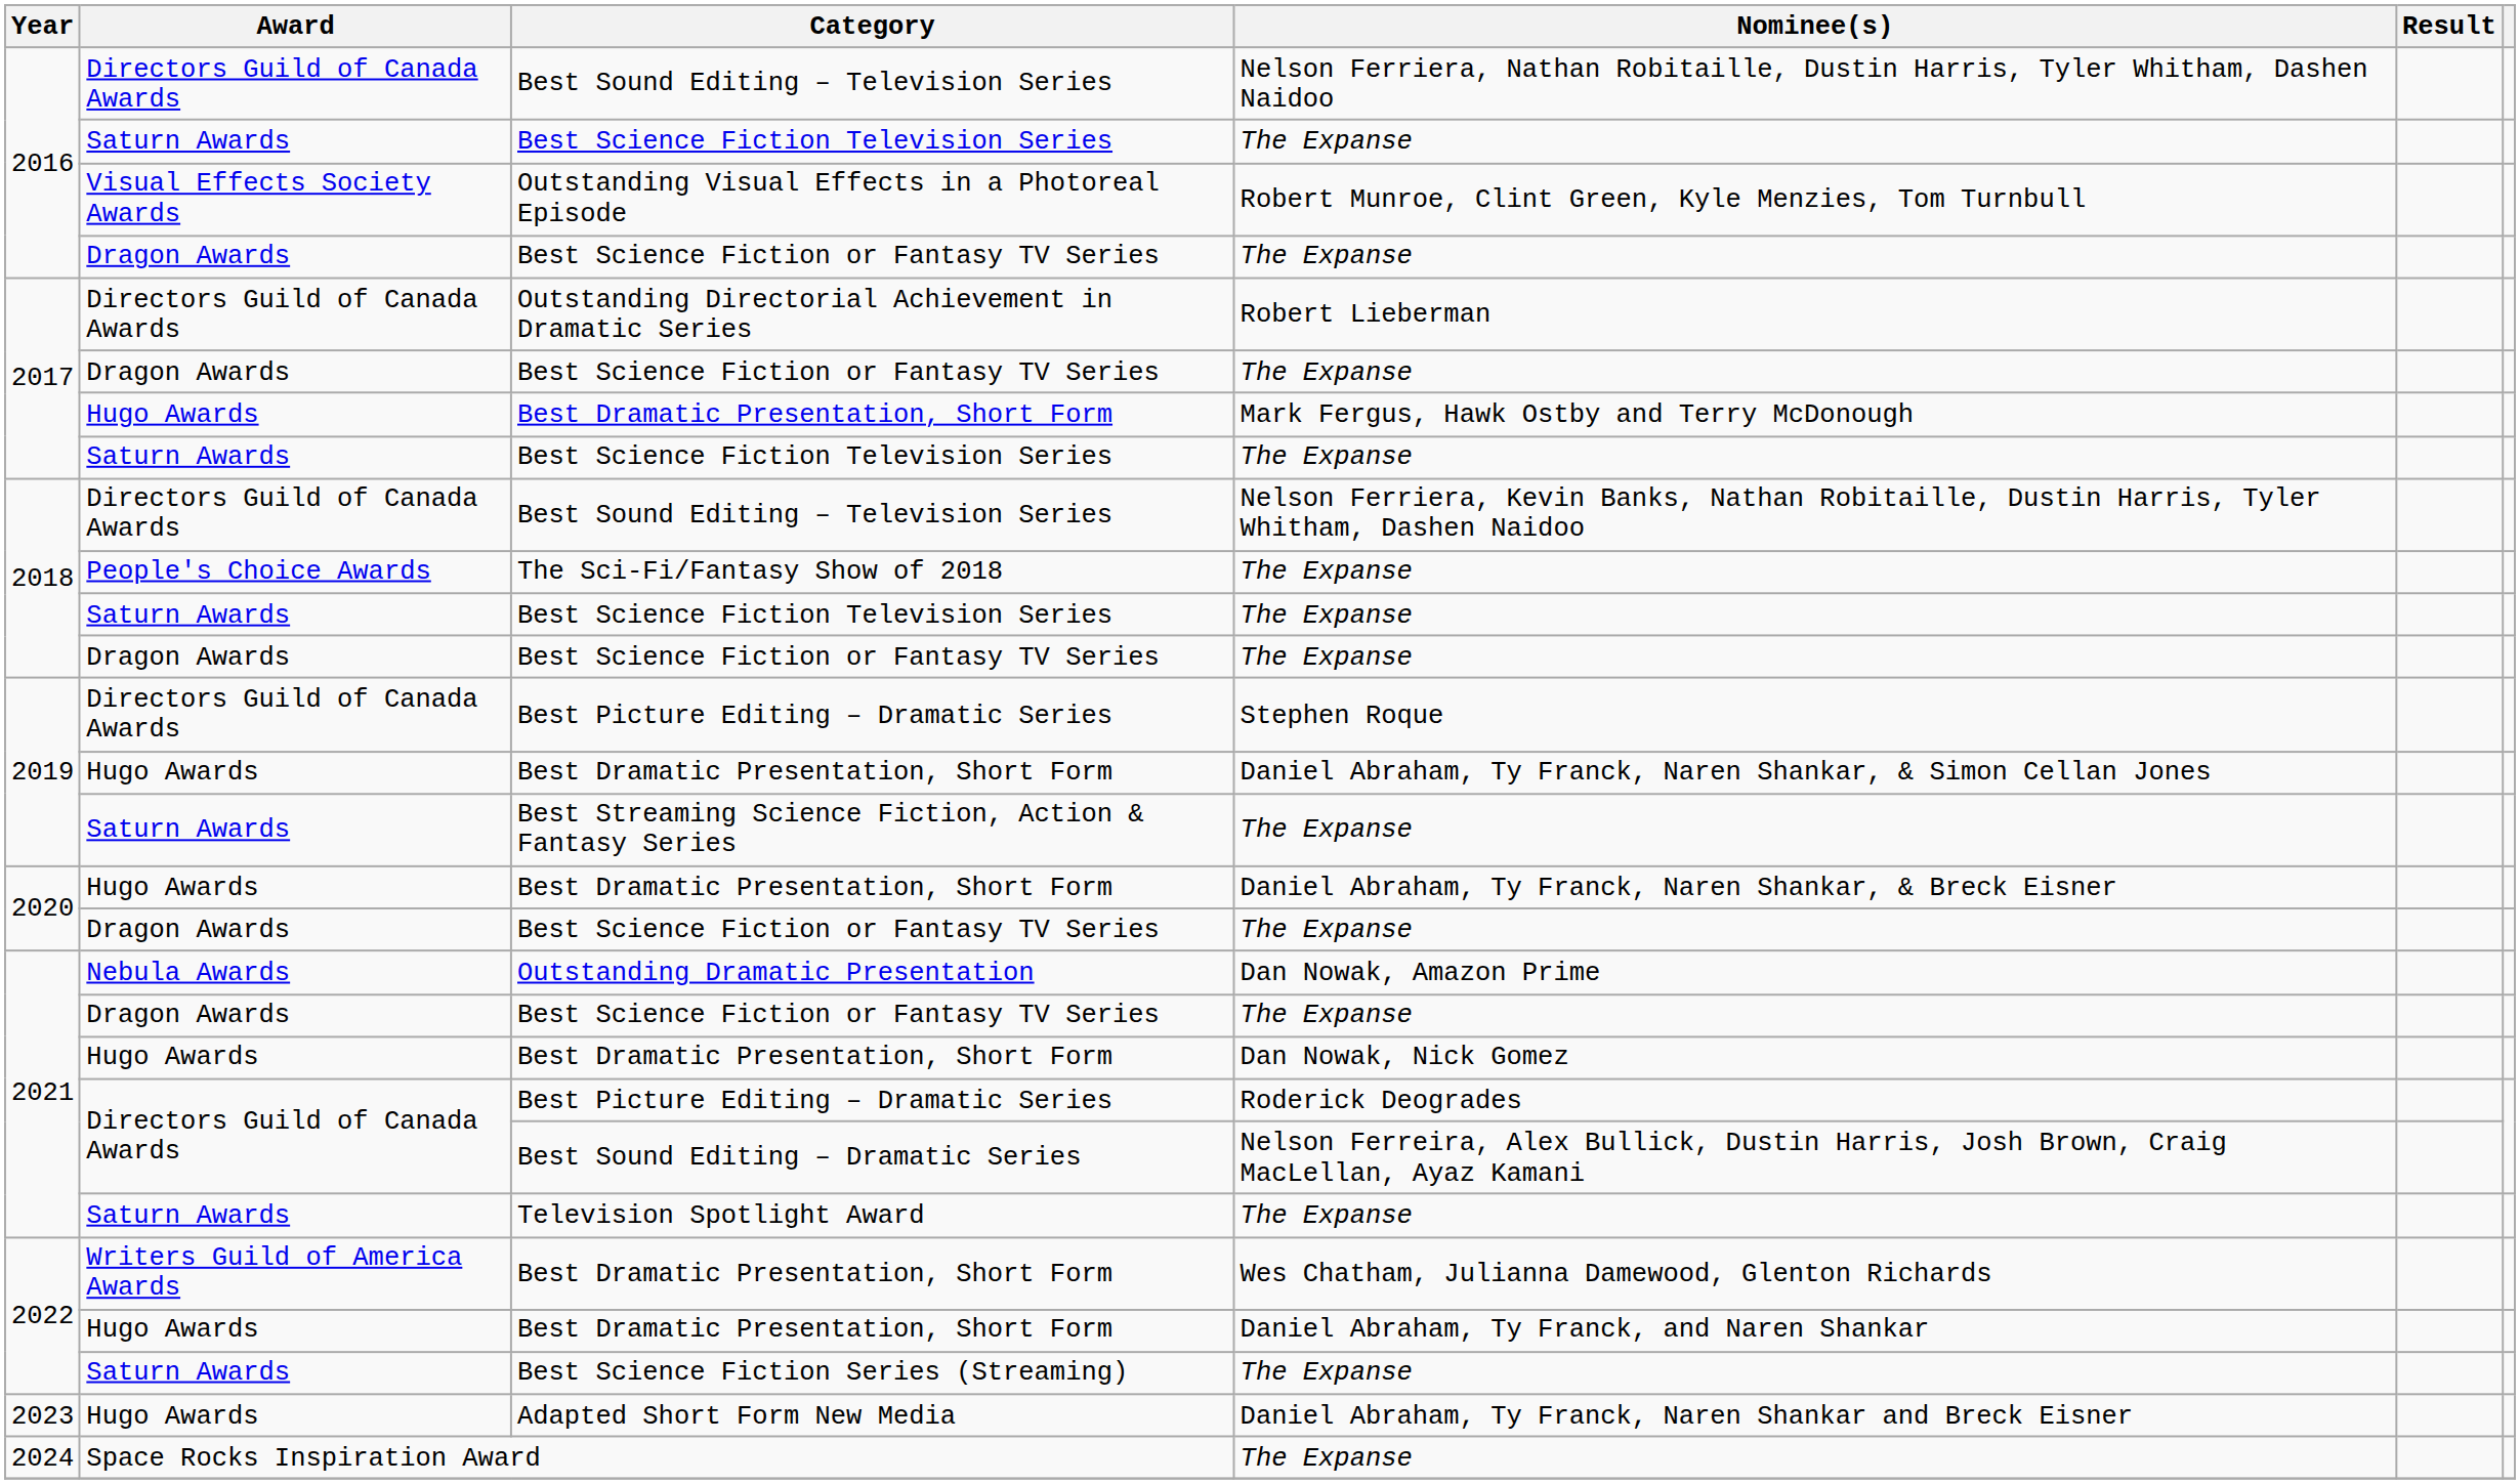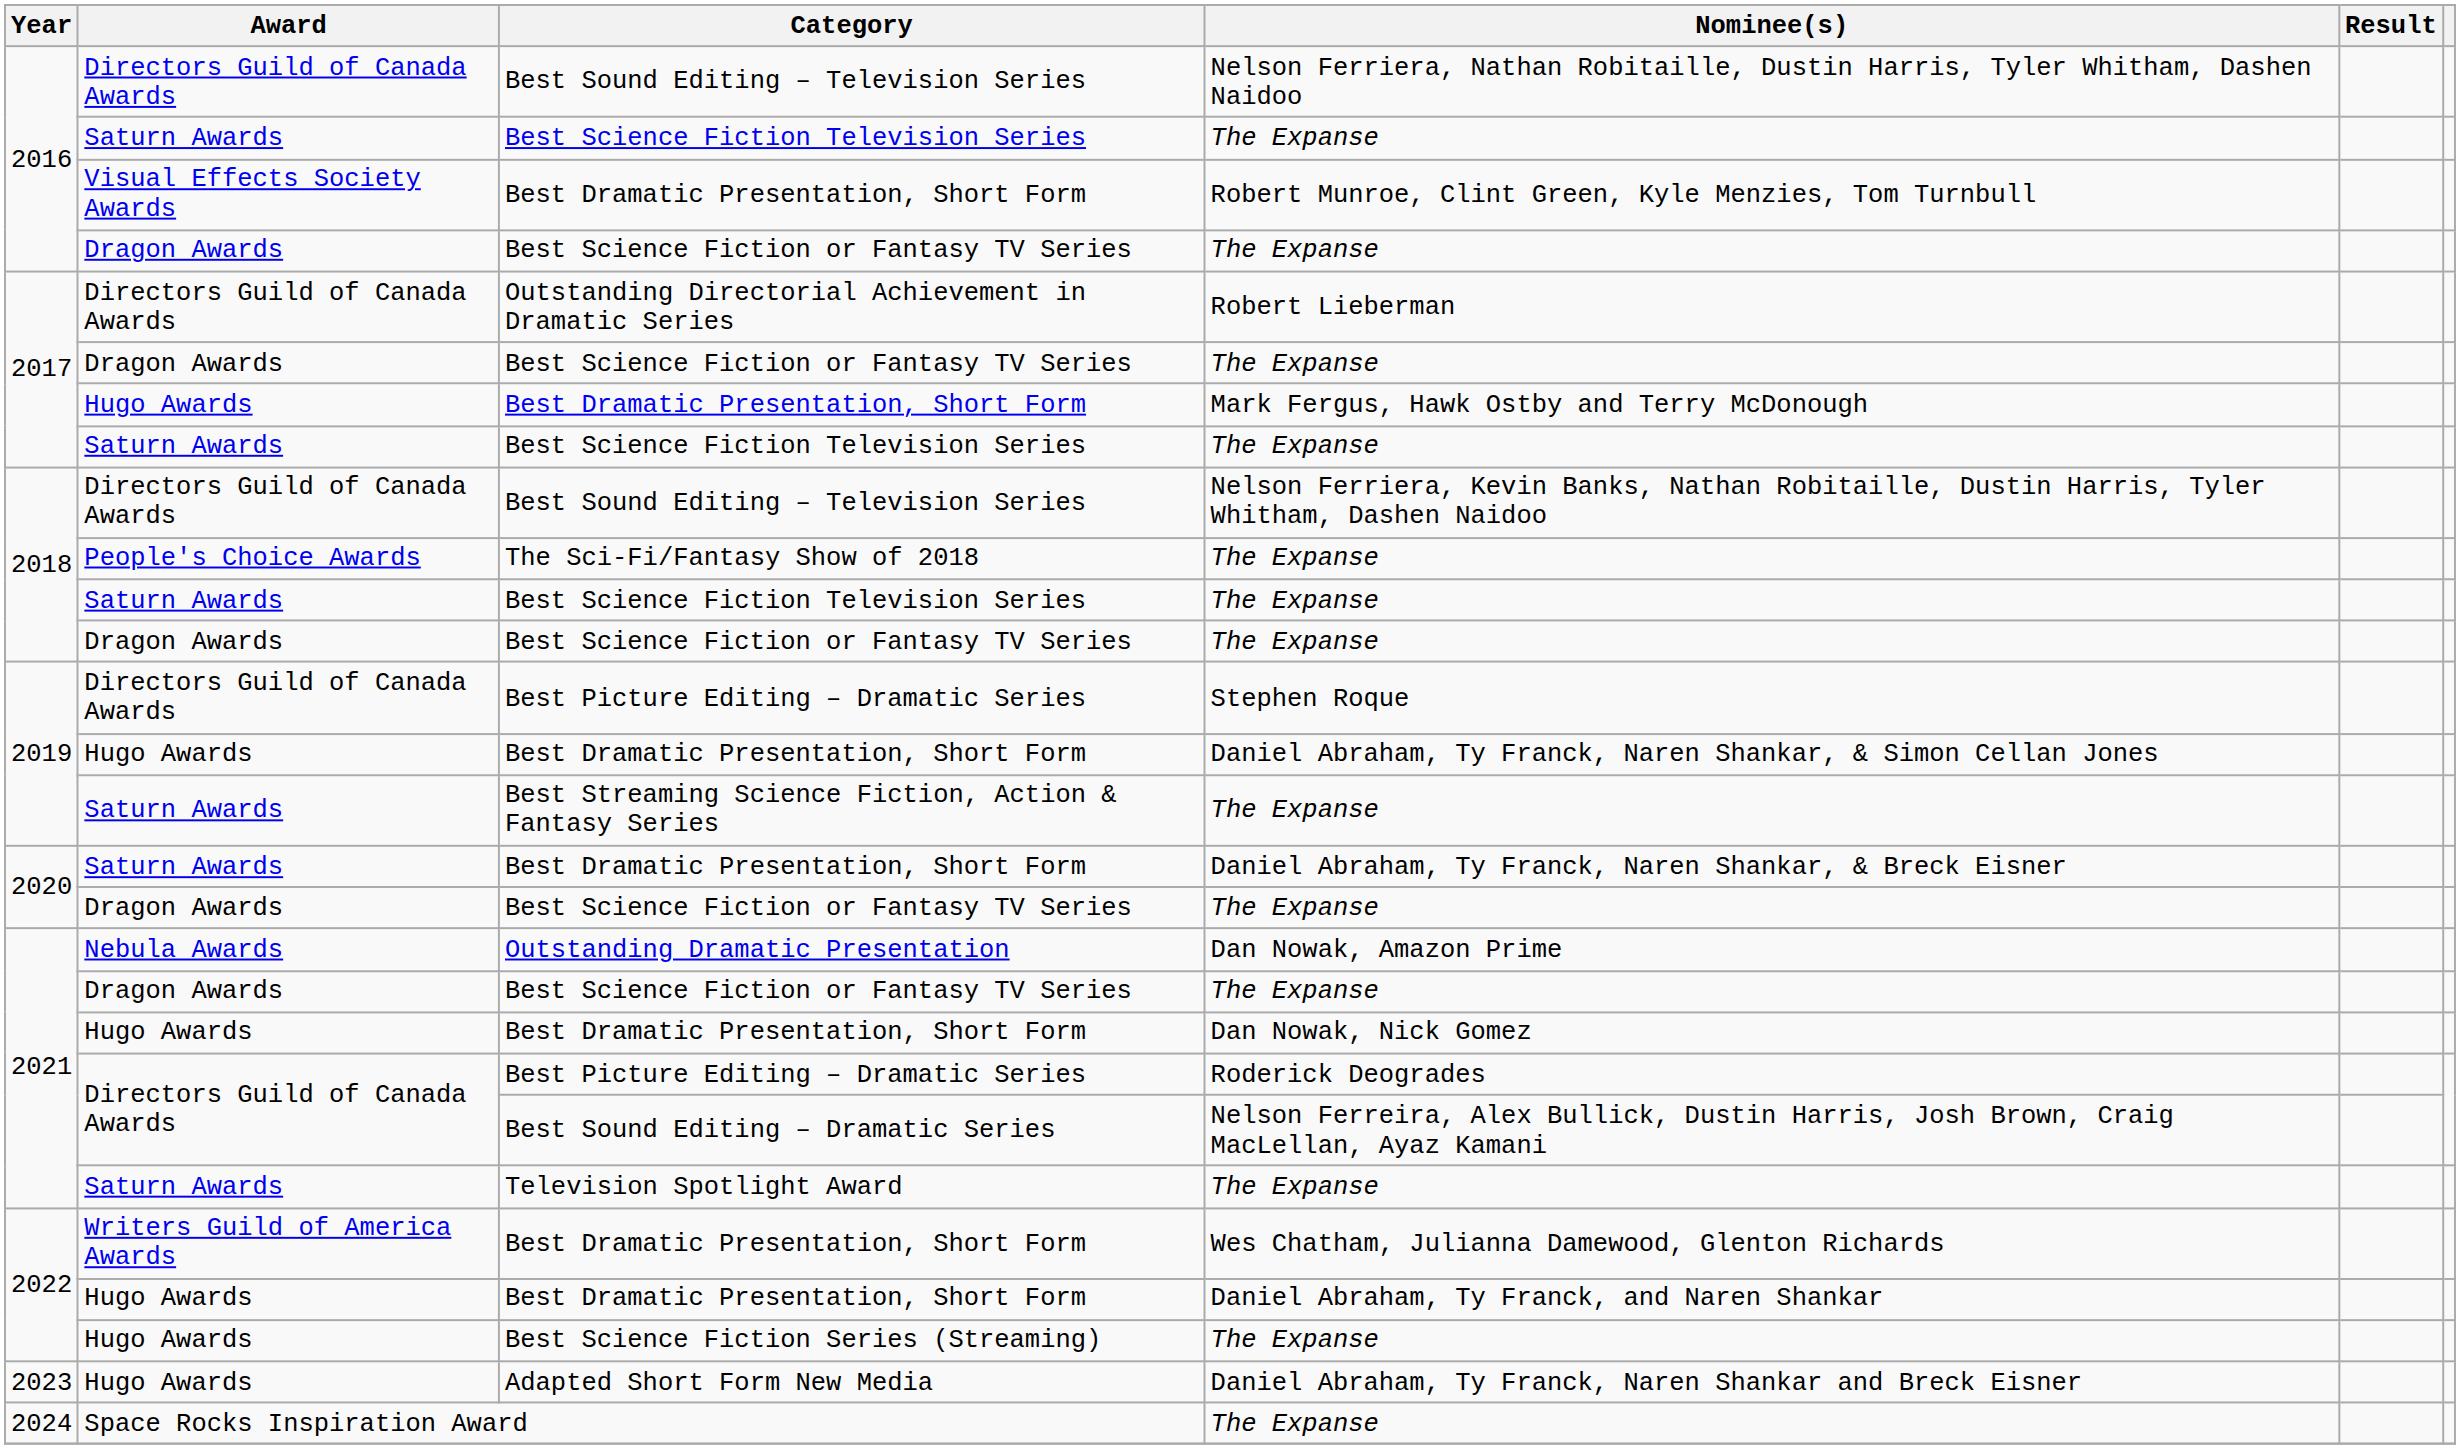 <table class="wikitable plainrowheaders sortable">
 <tr>
 <th scope="col">Year</th>
 <th scope="col">Award</th>
 <th scope="col">Category</th>
 <th scope="col">Nominee(s)</th>
 <th scope="col">Result</th>
 <th scope="col" class="unsortable"></th>
 </tr>
 <tr>
 <td rowspan="4">2016</td>
 <td><a href='#'>Directors Guild of Canada Awards</a></td>
 <td>Best Sound Editing – Television Series</td>
 <td data-sort-value="Ferriera, Nelson">Nelson Ferriera, Nathan Robitaille, Dustin Harris, Tyler Whitham, Dashen Naidoo<br></td>
 <td></td>
 <td style="text-align:center;"></td>
 </tr>
 <tr>
 <td><a href='#'>Saturn Awards</a></td>
 <td><a href='#'>Best Science Fiction Television Series</a></td>
 <td data-sort-value="Expanse, The"><em>The Expanse</em></td>
 <td></td>
 <td style="text-align:center;"></td>
 </tr>
 <tr>
 <td><a href='#'>Visual Effects Society Awards</a></td>
-<td>Outstanding Visual Effects in a Photoreal Episode</td>
+<td>Best Dramatic Presentation, Short Form</td>
 <td data-sort-value="Munroe, Robert">Robert Munroe, Clint Green, Kyle Menzies, Tom Turnbull<br></td>
 <td></td>
 <td style="text-align:center;"></td>
 </tr>
 <tr>
 <td><a href='#'>Dragon Awards</a></td>
 <td>Best Science Fiction or Fantasy TV Series</td>
 <td data-sort-value="Expanse, The"><em>The Expanse</em></td>
 <td></td>
 <td style="text-align:center;"></td>
 </tr>
 <tr>
 <td rowspan="4">2017</td>
 <td>Directors Guild of Canada Awards</td>
 <td>Outstanding Directorial Achievement in Dramatic Series</td>
 <td data-sort-value="Lieberman, Robert">Robert Lieberman </td>
 <td></td>
 <td style="text-align:center;"></td>
 </tr>
 <tr>
 <td>Dragon Awards</td>
 <td>Best Science Fiction or Fantasy TV Series</td>
 <td data-sort-value="Expanse, The"><em>The Expanse</em></td>
 <td></td>
 <td style="text-align:center;"></td>
 </tr>
 <tr>
 <td><a href='#'>Hugo Awards</a></td>
 <td><a href='#'>Best Dramatic Presentation, Short Form</a></td>
 <td data-sort-value="Fergus, Mark">Mark Fergus, Hawk Ostby and Terry McDonough<br></td>
 <td></td>
 <td style="text-align:center;"></td>
 </tr>
 <tr>
 <td><a href='#'>Saturn Awards</a></td>
 <td>Best Science Fiction Television Series</td>
 <td data-sort-value="Expanse, The"><em>The Expanse</em></td>
 <td></td>
 <td style="text-align:center;"></td>
 </tr>
 <tr>
 <td rowspan="4">2018</td>
 <td>Directors Guild of Canada Awards</td>
 <td>Best Sound Editing – Television Series</td>
 <td data-sort-value="Ferriera, Nelson">Nelson Ferriera, Kevin Banks, Nathan Robitaille, Dustin Harris, Tyler Whitham, Dashen Naidoo<br></td>
 <td></td>
 <td style="text-align:center;"></td>
 </tr>
 <tr>
 <td><a href='#'>People's Choice Awards</a></td>
 <td>The Sci-Fi/Fantasy Show of 2018</td>
 <td data-sort-value="Expanse, The"><em>The Expanse</em></td>
 <td></td>
 <td style="text-align:center;"></td>
 </tr>
 <tr>
 <td><a href='#'>Saturn Awards</a></td>
 <td>Best Science Fiction Television Series</td>
 <td data-sort-value="Expanse, The"><em>The Expanse</em></td>
 <td></td>
 <td style="text-align:center;"></td>
 </tr>
 <tr>
 <td>Dragon Awards</td>
 <td>Best Science Fiction or Fantasy TV Series</td>
 <td data-sort-value="Expanse, The"><em>The Expanse</em></td>
 <td></td>
 <td style="text-align:center;"></td>
 </tr>
 <tr>
 <td rowspan="3">2019</td>
 <td>Directors Guild of Canada Awards</td>
 <td>Best Picture Editing – Dramatic Series</td>
 <td data-sort-value="Roque, Stephen">Stephen Roque <br></td>
 <td></td>
 <td style="text-align:center;"></td>
 </tr>
 <tr>
 <td>Hugo Awards</td>
 <td>Best Dramatic Presentation, Short Form</td>
 <td data-sort-value="Abraham, Daniel">Daniel Abraham, Ty Franck, Naren Shankar, & Simon Cellan Jones<br></td>
 <td></td>
 <td style="text-align:center;"></td>
 </tr>
 <tr>
 <td><a href='#'>Saturn Awards</a></td>
 <td>Best Streaming Science Fiction, Action & Fantasy Series</td>
 <td data-sort-value="Expanse, The"><em>The Expanse</em></td>
 <td></td>
 <td style="text-align:center;"></td>
 </tr>
 <tr>
 <td rowspan="2">2020</td>
-<td>Hugo Awards</td>
+<td rowspan="1"><a href='#'>Saturn Awards</a></td>
 <td>Best Dramatic Presentation, Short Form</td>
 <td data-sort-value="Abraham, Daniel">Daniel Abraham, Ty Franck, Naren Shankar, & Breck Eisner<br></td>
 <td></td>
 <td rowspan="1" style="text-align:center;"></td>
 </tr>
 <tr>
 <td>Dragon Awards</td>
 <td>Best Science Fiction or Fantasy TV Series</td>
 <td data-sort-value="Expanse, The"><em>The Expanse</em></td>
 <td></td>
 <td style="text-align:center;"></td>
 </tr>
 <tr>
 <td rowspan="6">2021</td>
 <td><a href='#'>Nebula Awards</a></td>
 <td><a href='#'>Outstanding Dramatic Presentation</a></td>
 <td data-sort-value="Nowak, Dan">Dan Nowak, Amazon Prime <br></td>
 <td></td>
 <td rowspan="1" style="text-align:center;"></td>
 </tr>
 <tr>
 <td>Dragon Awards</td>
 <td>Best Science Fiction or Fantasy TV Series</td>
 <td data-sort-value="Expanse, The"><em>The Expanse</em></td>
 <td></td>
 <td style="text-align:center;"></td>
 </tr>
 <tr>
 <td>Hugo Awards</td>
 <td>Best Dramatic Presentation, Short Form</td>
 <td data-sort-value="Nowak, Dan">Dan Nowak, Nick Gomez <br></td>
 <td></td>
 <td rowspan="1" style="text-align:center;"></td>
 </tr>
 <tr>
 <td rowspan="2">Directors Guild of Canada Awards</td>
 <td>Best Picture Editing – Dramatic Series</td>
 <td data-sort-value="Deogrades, Roderick">Roderick Deogrades<br></td>
 <td></td>
 <td rowspan="2" style="text-align:center;"></td>
 </tr>
 <tr>
 <td>Best Sound Editing – Dramatic Series</td>
 <td data-sort-value="Ferriera, Nelson">Nelson Ferreira, Alex Bullick, Dustin Harris, Josh Brown, Craig MacLellan, Ayaz Kamani<br></td>
 <td></td>
 </tr>
 <tr>
 <td><a href='#'>Saturn Awards</a></td>
 <td>Television Spotlight Award</td>
 <td data-sort-value="Expanse, The"><em>The Expanse</em></td>
 <td></td>
 <td style="text-align:center;"></td>
 </tr>
 <tr>
 <td rowspan="3">2022</td>
 <td><a href='#'>Writers Guild of America Awards</a></td>
 <td>Best Dramatic Presentation, Short Form</td>
 <td data-sort-value="Chatham, Wes">Wes Chatham, Julianna Damewood, Glenton Richards<br></td>
 <td></td>
 <td style="text-align:center;"></td>
 </tr>
 <tr>
 <td>Hugo Awards</td>
 <td>Best Dramatic Presentation, Short Form</td>
 <td data-sort-value="Abraham, Daniel">Daniel Abraham, Ty Franck, and Naren Shankar<br></td>
 <td></td>
 <td rowspan="1" style="text-align:center;"></td>
 </tr>
 <tr>
-<td rowspan="1"><a href='#'>Saturn Awards</a></td>
+<td>Hugo Awards</td>
 <td>Best Science Fiction Series (Streaming)</td>
 <td><em>The Expanse</em></td>
 <td></td>
 <td rowspan="1" style="text-align:center;"></td>
 </tr>
 <tr>
 <td>2023</td>
 <td>Hugo Awards</td>
 <td>Adapted Short Form New Media</td>
 <td data-sort-value="Abraham, Daniel">Daniel Abraham, Ty Franck, Naren Shankar and Breck Eisner<br></td>
 <td></td>
 <td align="center"></td>
 </tr>
 <tr>
 <td>2024</td>
 <td colspan="2">Space Rocks Inspiration Award</td>
 <td data-sort-value="Expanse, The"><em>The Expanse</em></td>
 <td></td>
 <td align="center"></td>
 </tr>
 <tr>
 </tr>
 </table>
